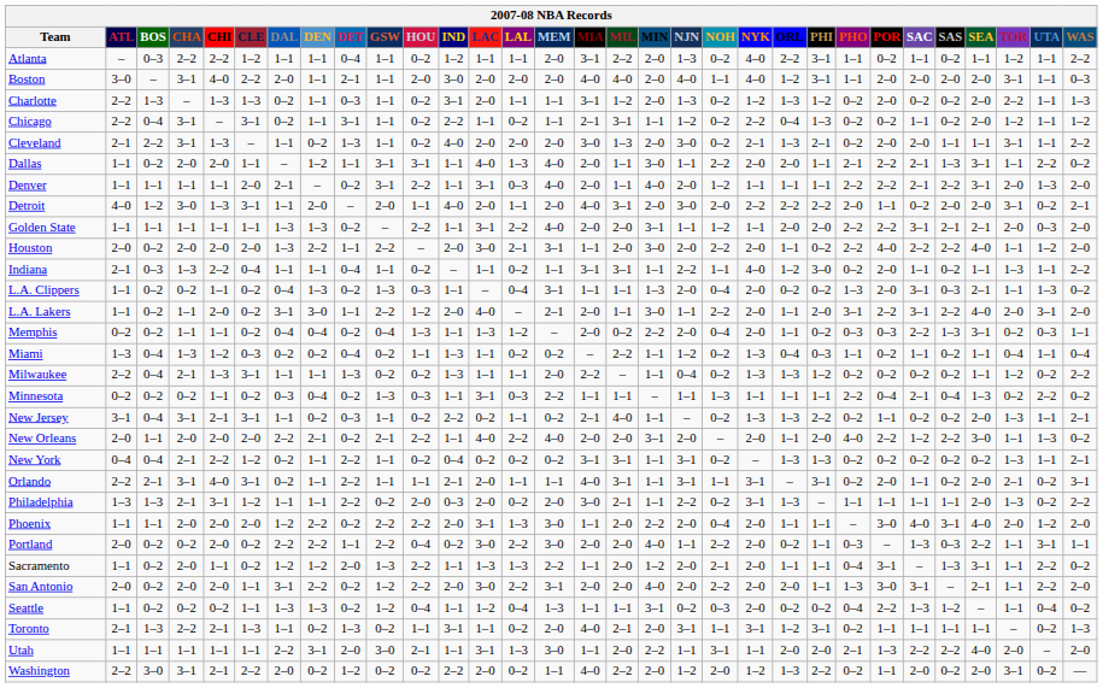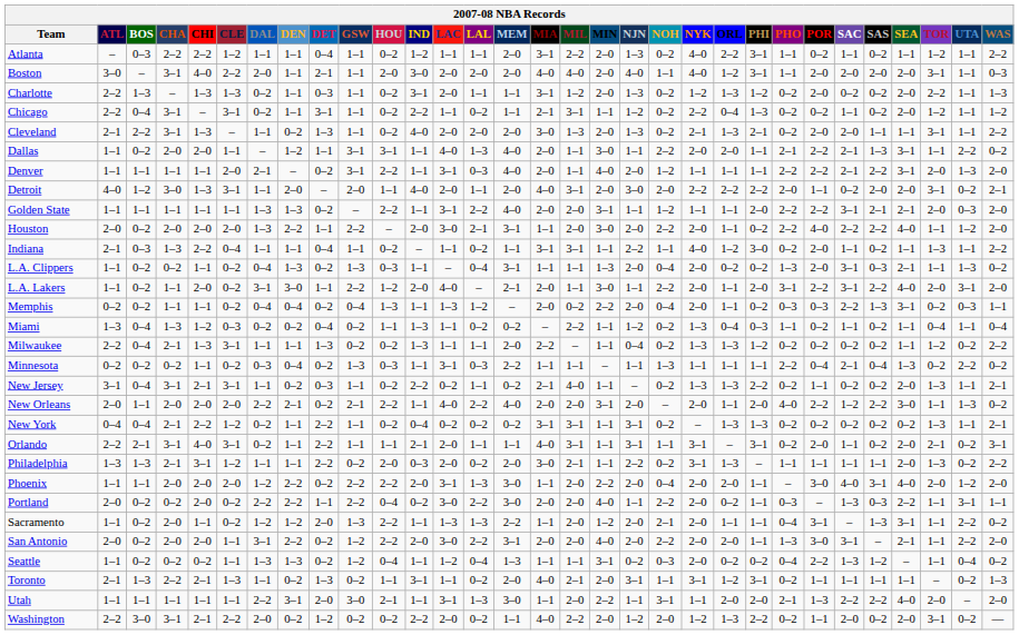 <table class="wikitable" style="font-size:86%; text-align:center;">
 <tr>
 <th colspan=31>2007-08 NBA Records</th>
 </tr>
 <tr>
 <th width=100>Team</th>
 <th style="background:#00004d;color:#C41E3a;width=35">ATL</th>
 <th style="background:#006400;color:#FFFFFF;width=35">BOS</th>
 <th style="background:#253E6A;color:#DF5106;width=35">CHA</th>
 <th style="background:#FF0000;color:#000000;width=35">CHI</th>
 <th style="background:#9F1F32;color:#001D43;width=35">CLE</th>
 <th style="background:#0055BA;color:#898D8F;width=35">DAL</th>
 <th style="background:#4C92CC;color:#FDB827;width=35">DEN</th>
 <th style="background:#006BB7;color:#ED164B;width=35">DET</th>
 <th style="background:#072E63;color:#DC5A34;width=35">GSW</th>
 <th style="background:#D31145;color:#CBD4D8;width=35">HOU</th>
 <th style="background:#000080;color:#FFD700;width=35">IND</th>
 <th style="background:#F9160D;color:#1A2E8B;width=35">LAC</th>
 <th style="background:#800080;color:#FFD700;width=35">LAL</th>
 <th style="background:#00265B;color:#BAD1EB;width=35">MEM</th>
 <th style="background:#000000;color:#8B0000;width=35">MIA</th>
 <th style="background:#00471B;color:#AC1A2F;width=35">MIL</th>
 <th style="background:#044D80;color:#000000;width=35">MIN</th>
 <th style="background:#12305B;color:#C4CED4;width=35">NJN</th>
 <th style="background:#0093B1;color:#FDB827;width=35">NOH</th>
 <th style="background:#0000FF;color:#FF8C00;width=35">NYK</th>
 <th style="background:#0000FF;color:#000000;width=35">ORL</th>
 <th style="background:#000000;color:#BB9754;width=35">PHI</th>
 <th style="background:#800080;color:#FF4500;width=35">PHO</th>
 <th style="background:#000000;color:#FF0000;width=35">POR</th>
 <th style="background:#6846A8;color:#FFFFFF;width=35">SAC</th>
 <th style="background:#000000;color:#C0C0C0;width=35">SAS</th>
 <th style="background:#005831;color:#FFC322;width=35">SEA</th>
 <th style="background:#7436BF;color:#BE0F34;width=35">TOR</th>
 <th style="background:#042A5C;color:#4C8ECC;width=35">UTA</th>
 <th style="background:#044D7D;color:#BC7A44;width=35">WAS</th>
 </tr>
 <tr>
 <td style="text-align:left;"><a href='#'>Atlanta</a></td>
 <td>–</td>
 <td>0–3</td>
 <td>2–2</td>
 <td>2–2</td>
 <td>1–2</td>
 <td>1–1</td>
 <td>1–1</td>
 <td>0–4</td>
 <td>1–1</td>
 <td>0–2</td>
 <td>1–2</td>
 <td>1–1</td>
 <td>1–1</td>
 <td>2–0</td>
 <td>3–1</td>
 <td>2–2</td>
 <td>2–0</td>
 <td>1–3</td>
 <td>0–2</td>
 <td>4–0</td>
 <td>2–2</td>
 <td>3–1</td>
 <td>1–1</td>
 <td>0–2</td>
 <td>1–1</td>
 <td>0–2</td>
 <td>1–1</td>
 <td>1–2</td>
 <td>1–1</td>
 <td>2–2</td>
 </tr>
 <tr>
 <td style="text-align:left;"><a href='#'>Boston</a></td>
 <td>3–0</td>
 <td>–</td>
 <td>3–1</td>
 <td>4–0</td>
 <td>2–2</td>
 <td>2–0</td>
 <td>1–1</td>
 <td>2–1</td>
 <td>1–1</td>
 <td>2–0</td>
 <td>3–0</td>
 <td>2–0</td>
 <td>2–0</td>
 <td>2–0</td>
 <td>4–0</td>
 <td>4–0</td>
 <td>2–0</td>
 <td>4–0</td>
 <td>1–1</td>
 <td>4–0</td>
 <td>1–2</td>
 <td>3–1</td>
 <td>1–1</td>
 <td>2–0</td>
 <td>2–0</td>
 <td>2–0</td>
 <td>2–0</td>
 <td>3–1</td>
 <td>1–1</td>
 <td>0–3</td>
 </tr>
 <tr>
 <td style="text-align:left;"><a href='#'>Charlotte</a></td>
 <td>2–2</td>
 <td>1–3</td>
 <td>–</td>
 <td>1–3</td>
 <td>1–3</td>
 <td>0–2</td>
 <td>1–1</td>
 <td>0–3</td>
 <td>1–1</td>
 <td>0–2</td>
 <td>3–1</td>
 <td>2–0</td>
 <td>1–1</td>
 <td>1–1</td>
 <td>3–1</td>
 <td>1–2</td>
 <td>2–0</td>
 <td>1–3</td>
 <td>0–2</td>
 <td>1–2</td>
 <td>1–3</td>
 <td>1–2</td>
 <td>0–2</td>
 <td>2–0</td>
 <td>0–2</td>
 <td>0–2</td>
 <td>2–0</td>
 <td>2–2</td>
 <td>1–1</td>
 <td>1–3</td>
 </tr>
 <tr>
 <td style="text-align:left;"><a href='#'>Chicago</a></td>
 <td>2–2</td>
 <td>0–4</td>
 <td>3–1</td>
 <td>–</td>
 <td>3–1</td>
 <td>0–2</td>
 <td>1–1</td>
 <td>3–1</td>
 <td>1–1</td>
 <td>0–2</td>
 <td>2–2</td>
 <td>1–1</td>
 <td>0–2</td>
 <td>1–1</td>
 <td>2–1</td>
 <td>3–1</td>
 <td>1–1</td>
 <td>1–2</td>
 <td>0–2</td>
 <td>2–2</td>
 <td>0–4</td>
 <td>1–3</td>
 <td>0–2</td>
 <td>0–2</td>
 <td>1–1</td>
 <td>0–2</td>
 <td>2–0</td>
 <td>1–2</td>
 <td>1–1</td>
 <td>1–2</td>
 </tr>
 <tr>
 <td style="text-align:left;"><a href='#'>Cleveland</a></td>
 <td>2–1</td>
 <td>2–2</td>
 <td>3–1</td>
 <td>1–3</td>
 <td>–</td>
 <td>1–1</td>
 <td>0–2</td>
 <td>1–3</td>
 <td>1–1</td>
 <td>0–2</td>
 <td>4–0</td>
 <td>2–0</td>
 <td>2–0</td>
 <td>2–0</td>
 <td>3–0</td>
 <td>1–3</td>
 <td>2–0</td>
-<td>3–0</td>
+<td>1–3</td>
 <td>0–2</td>
 <td>2–1</td>
 <td>1–3</td>
 <td>2–1</td>
 <td>0–2</td>
 <td>2–0</td>
 <td>2–0</td>
 <td>1–1</td>
 <td>1–1</td>
 <td>3–1</td>
 <td>1–1</td>
 <td>2–2</td>
 </tr>
 <tr>
 <td style="text-align:left;"><a href='#'>Dallas</a></td>
 <td>1–1</td>
 <td>0–2</td>
 <td>2–0</td>
 <td>2–0</td>
 <td>1–1</td>
 <td>–</td>
 <td>1–2</td>
 <td>1–1</td>
 <td>3–1</td>
 <td>3–1</td>
 <td>1–1</td>
 <td>4–0</td>
 <td>1–3</td>
 <td>4–0</td>
 <td>2–0</td>
 <td>1–1</td>
 <td>3–0</td>
 <td>1–1</td>
 <td>2–2</td>
 <td>2–0</td>
 <td>2–0</td>
 <td>1–1</td>
 <td>2–1</td>
 <td>2–2</td>
 <td>2–1</td>
 <td>1–3</td>
 <td>3–1</td>
 <td>1–1</td>
 <td>2–2</td>
 <td>0–2</td>
 </tr>
 <tr>
 <td style="text-align:left;"><a href='#'>Denver</a></td>
 <td>1–1</td>
 <td>1–1</td>
 <td>1–1</td>
 <td>1–1</td>
 <td>2–0</td>
 <td>2–1</td>
 <td>–</td>
 <td>0–2</td>
 <td>3–1</td>
 <td>2–2</td>
 <td>1–1</td>
 <td>3–1</td>
 <td>0–3</td>
 <td>4–0</td>
 <td>2–0</td>
 <td>1–1</td>
 <td>4–0</td>
 <td>2–0</td>
 <td>1–2</td>
 <td>1–1</td>
 <td>1–1</td>
 <td>1–1</td>
 <td>2–2</td>
 <td>2–2</td>
 <td>2–1</td>
 <td>2–2</td>
 <td>3–1</td>
 <td>2–0</td>
 <td>1–3</td>
 <td>2–0</td>
 </tr>
 <tr>
 <td style="text-align:left;"><a href='#'>Detroit</a></td>
 <td>4–0</td>
 <td>1–2</td>
 <td>3–0</td>
 <td>1–3</td>
 <td>3–1</td>
 <td>1–1</td>
 <td>2–0</td>
 <td>–</td>
 <td>2–0</td>
 <td>1–1</td>
 <td>4–0</td>
 <td>2–0</td>
 <td>1–1</td>
 <td>2–0</td>
 <td>4–0</td>
 <td>3–1</td>
 <td>2–0</td>
 <td>3–0</td>
 <td>2–0</td>
 <td>2–2</td>
 <td>2–2</td>
 <td>2–2</td>
 <td>2–0</td>
 <td>1–1</td>
 <td>0–2</td>
 <td>2–0</td>
 <td>2–0</td>
 <td>3–1</td>
 <td>0–2</td>
 <td>2–1</td>
 </tr>
 <tr>
 <td style="text-align:left;"><a href='#'>Golden State</a></td>
 <td>1–1</td>
 <td>1–1</td>
 <td>1–1</td>
 <td>1–1</td>
 <td>1–1</td>
 <td>1–3</td>
 <td>1–3</td>
 <td>0–2</td>
 <td>–</td>
 <td>2–2</td>
 <td>1–1</td>
 <td>3–1</td>
 <td>2–2</td>
 <td>4–0</td>
 <td>2–0</td>
 <td>2–0</td>
 <td>3–1</td>
 <td>1–1</td>
 <td>1–2</td>
 <td>1–1</td>
-<td>2–0</td>
+<td>1–1</td>
 <td>2–0</td>
 <td>2–2</td>
 <td>2–2</td>
 <td>3–1</td>
 <td>2–1</td>
 <td>2–1</td>
 <td>2–0</td>
 <td>0–3</td>
 <td>2–0</td>
 </tr>
 <tr>
 <td style="text-align:left;"><a href='#'>Houston</a></td>
 <td>2–0</td>
 <td>0–2</td>
 <td>2–0</td>
 <td>2–0</td>
 <td>2–0</td>
 <td>1–3</td>
 <td>2–2</td>
 <td>1–1</td>
 <td>2–2</td>
 <td>–</td>
 <td>2–0</td>
 <td>3–0</td>
 <td>2–1</td>
 <td>3–1</td>
 <td>1–1</td>
 <td>2–0</td>
 <td>3–0</td>
 <td>2–0</td>
 <td>2–2</td>
 <td>2–0</td>
 <td>1–1</td>
 <td>0–2</td>
 <td>2–2</td>
 <td>4–0</td>
 <td>2–2</td>
 <td>2–2</td>
 <td>4–0</td>
 <td>1–1</td>
 <td>1–2</td>
 <td>2–0</td>
 </tr>
 <tr>
 <td style="text-align:left;"><a href='#'>Indiana</a></td>
 <td>2–1</td>
 <td>0–3</td>
 <td>1–3</td>
 <td>2–2</td>
 <td>0–4</td>
 <td>1–1</td>
 <td>1–1</td>
 <td>0–4</td>
 <td>1–1</td>
 <td>0–2</td>
 <td>–</td>
 <td>1–1</td>
 <td>0–2</td>
 <td>1–1</td>
 <td>3–1</td>
 <td>3–1</td>
 <td>1–1</td>
 <td>2–2</td>
 <td>1–1</td>
 <td>4–0</td>
 <td>1–2</td>
 <td>3–0</td>
 <td>0–2</td>
 <td>2–0</td>
 <td>1–1</td>
 <td>0–2</td>
 <td>1–1</td>
 <td>1–3</td>
 <td>1–1</td>
 <td>2–2</td>
 </tr>
 <tr>
 <td style="text-align:left;"><a href='#'>L.A. Clippers</a></td>
 <td>1–1</td>
 <td>0–2</td>
 <td>0–2</td>
 <td>1–1</td>
 <td>0–2</td>
 <td>0–4</td>
 <td>1–3</td>
 <td>0–2</td>
 <td>1–3</td>
 <td>0–3</td>
 <td>1–1</td>
 <td>–</td>
 <td>0–4</td>
 <td>3–1</td>
 <td>1–1</td>
 <td>1–1</td>
 <td>1–3</td>
 <td>2–0</td>
 <td>0–4</td>
 <td>2–0</td>
 <td>0–2</td>
 <td>0–2</td>
 <td>1–3</td>
 <td>2–0</td>
 <td>3–1</td>
 <td>0–3</td>
 <td>2–1</td>
 <td>1–1</td>
 <td>1–3</td>
 <td>0–2</td>
 </tr>
 <tr>
 <td style="text-align:left;"><a href='#'>L.A. Lakers</a></td>
 <td>1–1</td>
 <td>0–2</td>
 <td>1–1</td>
 <td>2–0</td>
 <td>0–2</td>
 <td>3–1</td>
 <td>3–0</td>
 <td>1–1</td>
 <td>2–2</td>
 <td>1–2</td>
 <td>2–0</td>
 <td>4–0</td>
 <td>–</td>
 <td>2–1</td>
 <td>2–0</td>
 <td>1–1</td>
 <td>3–0</td>
 <td>1–1</td>
 <td>2–2</td>
 <td>2–0</td>
 <td>1–1</td>
 <td>2–0</td>
 <td>3–1</td>
 <td>2–2</td>
 <td>3–1</td>
 <td>2–2</td>
 <td>4–0</td>
 <td>2–0</td>
 <td>3–1</td>
 <td>2–0</td>
 </tr>
 <tr>
 <td style="text-align:left;"><a href='#'>Memphis</a></td>
 <td>0–2</td>
 <td>0–2</td>
 <td>1–1</td>
 <td>1–1</td>
 <td>0–2</td>
 <td>0–4</td>
 <td>0–4</td>
 <td>0–2</td>
 <td>0–4</td>
 <td>1–3</td>
 <td>1–1</td>
 <td>1–3</td>
 <td>1–2</td>
 <td>–</td>
 <td>2–0</td>
 <td>0–2</td>
 <td>2–2</td>
 <td>2–0</td>
 <td>0–4</td>
 <td>2–0</td>
 <td>1–1</td>
 <td>0–2</td>
 <td>0–3</td>
 <td>0–3</td>
 <td>2–2</td>
 <td>1–3</td>
 <td>3–1</td>
 <td>0–2</td>
 <td>0–3</td>
 <td>1–1</td>
 </tr>
 <tr>
 <td style="text-align:left;"><a href='#'>Miami</a></td>
 <td>1–3</td>
 <td>0–4</td>
 <td>1–3</td>
 <td>1–2</td>
 <td>0–3</td>
 <td>0–2</td>
 <td>0–2</td>
 <td>0–4</td>
 <td>0–2</td>
 <td>1–1</td>
 <td>1–3</td>
 <td>1–1</td>
 <td>0–2</td>
 <td>0–2</td>
 <td>–</td>
 <td>2–2</td>
 <td>1–1</td>
 <td>1–2</td>
 <td>0–2</td>
 <td>1–3</td>
 <td>0–4</td>
 <td>0–3</td>
 <td>1–1</td>
 <td>0–2</td>
 <td>1–1</td>
 <td>0–2</td>
 <td>1–1</td>
 <td>0–4</td>
 <td>1–1</td>
 <td>0–4</td>
 </tr>
 <tr>
 <td style="text-align:left;"><a href='#'>Milwaukee</a></td>
 <td>2–2</td>
 <td>0–4</td>
 <td>2–1</td>
 <td>1–3</td>
 <td>3–1</td>
 <td>1–1</td>
 <td>1–1</td>
 <td>1–3</td>
 <td>0–2</td>
 <td>0–2</td>
 <td>1–3</td>
 <td>1–1</td>
 <td>1–1</td>
 <td>2–0</td>
 <td>2–2</td>
 <td>–</td>
 <td>1–1</td>
 <td>0–4</td>
 <td>0–2</td>
 <td>1–3</td>
 <td>1–3</td>
 <td>1–2</td>
 <td>0–2</td>
 <td>0–2</td>
 <td>0–2</td>
 <td>0–2</td>
 <td>1–1</td>
 <td>1–2</td>
 <td>0–2</td>
 <td>2–2</td>
 </tr>
 <tr>
 <td style="text-align:left;"><a href='#'>Minnesota</a></td>
 <td>0–2</td>
 <td>0–2</td>
 <td>0–2</td>
 <td>1–1</td>
 <td>0–2</td>
 <td>0–3</td>
 <td>0–4</td>
 <td>0–2</td>
 <td>1–3</td>
 <td>0–3</td>
 <td>1–1</td>
 <td>3–1</td>
 <td>0–3</td>
 <td>2–2</td>
 <td>1–1</td>
 <td>1–1</td>
 <td>–</td>
 <td>1–1</td>
 <td>1–3</td>
 <td>1–1</td>
 <td>1–1</td>
 <td>1–1</td>
 <td>2–2</td>
 <td>0–4</td>
 <td>2–1</td>
 <td>0–4</td>
 <td>1–3</td>
 <td>0–2</td>
 <td>2–2</td>
 <td>0–2</td>
 </tr>
 <tr>
 <td style="text-align:left;"><a href='#'>New Jersey</a></td>
 <td>3–1</td>
 <td>0–4</td>
 <td>3–1</td>
 <td>2–1</td>
 <td>3–1</td>
 <td>1–1</td>
 <td>0–2</td>
 <td>0–3</td>
 <td>1–1</td>
 <td>0–2</td>
 <td>2–2</td>
 <td>0–2</td>
 <td>1–1</td>
 <td>0–2</td>
 <td>2–1</td>
 <td>4–0</td>
 <td>1–1</td>
 <td>–</td>
 <td>0–2</td>
 <td>1–3</td>
 <td>1–3</td>
 <td>2–2</td>
 <td>0–2</td>
 <td>1–1</td>
 <td>0–2</td>
 <td>0–2</td>
 <td>2–0</td>
 <td>1–3</td>
 <td>1–1</td>
 <td>2–1</td>
 </tr>
 <tr>
 <td style="text-align:left;"><a href='#'>New Orleans</a></td>
 <td>2–0</td>
 <td>1–1</td>
 <td>2–0</td>
 <td>2–0</td>
 <td>2–0</td>
 <td>2–2</td>
 <td>2–1</td>
 <td>0–2</td>
 <td>2–1</td>
 <td>2–2</td>
 <td>1–1</td>
 <td>4–0</td>
 <td>2–2</td>
 <td>4–0</td>
 <td>2–0</td>
 <td>2–0</td>
 <td>3–1</td>
 <td>2–0</td>
 <td>–</td>
 <td>2–0</td>
 <td>1–1</td>
 <td>2–0</td>
 <td>4–0</td>
 <td>2–2</td>
 <td>1–2</td>
 <td>2–2</td>
 <td>3–0</td>
 <td>1–1</td>
 <td>1–3</td>
 <td>0–2</td>
 </tr>
 <tr>
 <td style="text-align:left;"><a href='#'>New York</a></td>
 <td>0–4</td>
 <td>0–4</td>
 <td>2–1</td>
 <td>2–2</td>
 <td>1–2</td>
 <td>0–2</td>
 <td>1–1</td>
 <td>2–2</td>
 <td>1–1</td>
 <td>0–2</td>
 <td>0–4</td>
 <td>0–2</td>
 <td>0–2</td>
 <td>0–2</td>
 <td>3–1</td>
 <td>3–1</td>
 <td>1–1</td>
 <td>3–1</td>
 <td>0–2</td>
 <td>–</td>
 <td>1–3</td>
 <td>1–3</td>
 <td>0–2</td>
 <td>0–2</td>
 <td>0–2</td>
 <td>0–2</td>
 <td>0–2</td>
 <td>1–3</td>
 <td>1–1</td>
 <td>2–1</td>
 </tr>
 <tr>
 <td style="text-align:left;"><a href='#'>Orlando</a></td>
 <td>2–2</td>
 <td>2–1</td>
 <td>3–1</td>
 <td>4–0</td>
 <td>3–1</td>
 <td>0–2</td>
 <td>1–1</td>
 <td>2–2</td>
 <td>1–1</td>
 <td>1–1</td>
 <td>2–1</td>
 <td>2–0</td>
 <td>1–1</td>
 <td>1–1</td>
 <td>4–0</td>
 <td>3–1</td>
 <td>1–1</td>
 <td>3–1</td>
 <td>1–1</td>
 <td>3–1</td>
 <td>–</td>
 <td>3–1</td>
 <td>0–2</td>
 <td>2–0</td>
 <td>1–1</td>
 <td>0–2</td>
 <td>2–0</td>
 <td>2–1</td>
 <td>0–2</td>
 <td>3–1</td>
 </tr>
 <tr>
 <td style="text-align:left;"><a href='#'>Philadelphia</a></td>
 <td>1–3</td>
 <td>1–3</td>
 <td>2–1</td>
 <td>3–1</td>
 <td>1–2</td>
 <td>1–1</td>
 <td>1–1</td>
 <td>2–2</td>
 <td>0–2</td>
 <td>2–0</td>
 <td>0–3</td>
 <td>2–0</td>
 <td>0–2</td>
 <td>2–0</td>
 <td>3–0</td>
 <td>2–1</td>
 <td>1–1</td>
 <td>2–2</td>
 <td>0–2</td>
 <td>3–1</td>
 <td>1–3</td>
 <td>–</td>
 <td>1–1</td>
 <td>1–1</td>
 <td>1–1</td>
 <td>1–1</td>
 <td>2–0</td>
 <td>1–3</td>
 <td>0–2</td>
 <td>2–2</td>
 </tr>
 <tr>
 <td style="text-align:left;"><a href='#'>Phoenix</a></td>
 <td>1–1</td>
 <td>1–1</td>
 <td>2–0</td>
 <td>2–0</td>
 <td>2–0</td>
 <td>1–2</td>
 <td>2–2</td>
 <td>0–2</td>
 <td>2–2</td>
 <td>2–2</td>
 <td>2–0</td>
 <td>3–1</td>
 <td>1–3</td>
 <td>3–0</td>
 <td>1–1</td>
 <td>2–0</td>
 <td>2–2</td>
 <td>2–0</td>
 <td>0–4</td>
 <td>2–0</td>
-<td>1–1</td>
+<td>2–0</td>
 <td>1–1</td>
 <td>–</td>
 <td>3–0</td>
 <td>4–0</td>
 <td>3–1</td>
 <td>4–0</td>
 <td>2–0</td>
 <td>1–2</td>
 <td>2–0</td>
 </tr>
 <tr>
 <td style="text-align:left;"><a href='#'>Portland</a></td>
 <td>2–0</td>
 <td>0–2</td>
 <td>0–2</td>
 <td>2–0</td>
 <td>0–2</td>
 <td>2–2</td>
 <td>2–2</td>
 <td>1–1</td>
 <td>2–2</td>
 <td>0–4</td>
 <td>0–2</td>
 <td>3–0</td>
 <td>2–2</td>
 <td>3–0</td>
 <td>2–0</td>
 <td>2–0</td>
 <td>4–0</td>
 <td>1–1</td>
 <td>2–2</td>
 <td>2–0</td>
 <td>0–2</td>
 <td>1–1</td>
 <td>0–3</td>
 <td>–</td>
 <td>1–3</td>
 <td>0–3</td>
 <td>2–2</td>
 <td>1–1</td>
 <td>3–1</td>
 <td>1–1</td>
 </tr>
 <tr>
 <td style="text-align:left;">Sacramento</td>
 <td>1–1</td>
 <td>0–2</td>
 <td>2–0</td>
 <td>1–1</td>
 <td>0–2</td>
 <td>1–2</td>
 <td>1–2</td>
 <td>2–0</td>
 <td>1–3</td>
 <td>2–2</td>
 <td>1–1</td>
 <td>1–3</td>
 <td>1–3</td>
 <td>2–2</td>
 <td>1–1</td>
 <td>2–0</td>
 <td>1–2</td>
 <td>2–0</td>
 <td>2–1</td>
 <td>2–0</td>
 <td>1–1</td>
 <td>1–1</td>
 <td>0–4</td>
 <td>3–1</td>
 <td>–</td>
 <td>1–3</td>
 <td>3–1</td>
 <td>1–1</td>
 <td>2–2</td>
 <td>0–2</td>
 </tr>
 <tr>
 <td style="text-align:left;"><a href='#'>San Antonio</a></td>
 <td>2–0</td>
 <td>0–2</td>
 <td>2–0</td>
 <td>2–0</td>
 <td>1–1</td>
 <td>3–1</td>
 <td>2–2</td>
 <td>0–2</td>
 <td>1–2</td>
 <td>2–2</td>
 <td>2–0</td>
 <td>3–0</td>
 <td>2–2</td>
 <td>3–1</td>
 <td>2–0</td>
 <td>2–0</td>
 <td>4–0</td>
 <td>2–0</td>
 <td>2–2</td>
 <td>2–0</td>
 <td>2–0</td>
 <td>1–1</td>
 <td>1–3</td>
 <td>3–0</td>
 <td>3–1</td>
 <td>–</td>
 <td>2–1</td>
 <td>1–1</td>
 <td>2–2</td>
 <td>2–0</td>
 </tr>
 <tr>
 <td style="text-align:left;"><a href='#'>Seattle</a></td>
 <td>1–1</td>
 <td>0–2</td>
 <td>0–2</td>
 <td>0–2</td>
 <td>1–1</td>
 <td>1–3</td>
 <td>1–3</td>
 <td>0–2</td>
 <td>1–2</td>
 <td>0–4</td>
 <td>1–1</td>
 <td>1–2</td>
 <td>0–4</td>
 <td>1–3</td>
 <td>1–1</td>
 <td>1–1</td>
 <td>3–1</td>
 <td>0–2</td>
 <td>0–3</td>
 <td>2–0</td>
 <td>0–2</td>
 <td>0–2</td>
 <td>0–4</td>
 <td>2–2</td>
 <td>1–3</td>
 <td>1–2</td>
 <td>–</td>
 <td>1–1</td>
 <td>0–4</td>
 <td>0–2</td>
 </tr>
 <tr>
 <td style="text-align:left;"><a href='#'>Toronto</a></td>
 <td>2–1</td>
 <td>1–3</td>
 <td>2–2</td>
 <td>2–1</td>
 <td>1–3</td>
 <td>1–1</td>
 <td>0–2</td>
 <td>1–3</td>
 <td>0–2</td>
 <td>1–1</td>
 <td>3–1</td>
 <td>1–1</td>
 <td>0–2</td>
 <td>2–0</td>
 <td>4–0</td>
 <td>2–1</td>
 <td>2–0</td>
 <td>3–1</td>
 <td>1–1</td>
 <td>3–1</td>
 <td>1–2</td>
 <td>3–1</td>
 <td>0–2</td>
 <td>1–1</td>
 <td>1–1</td>
 <td>1–1</td>
 <td>1–1</td>
 <td>–</td>
 <td>0–2</td>
 <td>1–3</td>
 </tr>
 <tr>
 <td style="text-align:left;"><a href='#'>Utah</a></td>
 <td>1–1</td>
 <td>1–1</td>
 <td>1–1</td>
 <td>1–1</td>
 <td>1–1</td>
 <td>2–2</td>
 <td>3–1</td>
 <td>2–0</td>
 <td>3–0</td>
 <td>2–1</td>
 <td>1–1</td>
 <td>3–1</td>
 <td>1–3</td>
 <td>3–0</td>
 <td>1–1</td>
 <td>2–0</td>
 <td>2–2</td>
 <td>1–1</td>
 <td>3–1</td>
 <td>1–1</td>
 <td>2–0</td>
 <td>2–0</td>
 <td>2–1</td>
 <td>1–3</td>
 <td>2–2</td>
 <td>2–2</td>
 <td>4–0</td>
 <td>2–0</td>
 <td>–</td>
 <td>2–0</td>
 </tr>
 <tr>
 <td style="text-align:left;"><a href='#'>Washington</a></td>
 <td>2–2</td>
 <td>3–0</td>
 <td>3–1</td>
 <td>2–1</td>
 <td>2–2</td>
 <td>2–0</td>
 <td>0–2</td>
 <td>1–2</td>
 <td>0–2</td>
 <td>0–2</td>
 <td>2–2</td>
 <td>2–0</td>
 <td>0–2</td>
 <td>1–1</td>
 <td>4–0</td>
 <td>2–2</td>
 <td>2–0</td>
 <td>1–2</td>
 <td>2–0</td>
 <td>1–2</td>
 <td>1–3</td>
 <td>2–2</td>
 <td>0–2</td>
 <td>1–1</td>
 <td>2–0</td>
 <td>0–2</td>
 <td>2–0</td>
 <td>3–1</td>
 <td>0–2</td>
 <td>—</td>
 </tr>
 </table>
